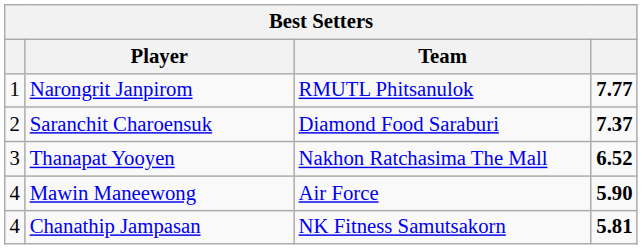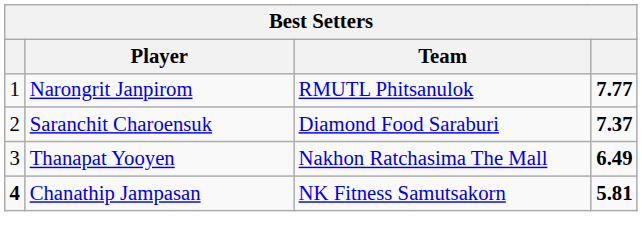 <table class="wikitable sortable" style=font-size:90%>
 <tr>
 <th colspan=4>Best Setters</th>
 </tr>
 <tr>
 <th></th>
 <th width=180>Player</th>
 <th width=200>Team</th>
 <th width=20></th>
 </tr>
 <tr>
 <td align=center>1</td>
 <td> <a href='#'>Narongrit Janpirom</a></td>
 <td><a href='#'>RMUTL Phitsanulok</a></td>
 <td align=center><strong>7.77</strong></td>
 </tr>
 <tr>
 <td align=center>2</td>
 <td> <a href='#'>Saranchit Charoensuk</a></td>
 <td><a href='#'>Diamond Food Saraburi</a></td>
 <td align=center><strong>7.37</strong></td>
 </tr>
 <tr>
 <td align=center>3</td>
 <td> <a href='#'>Thanapat Yooyen</a></td>
 <td><a href='#'>Nakhon Ratchasima The Mall</a></td>
-<td align=center><strong>6.52</strong></td>
+<td align=center><strong>6.49</strong></td>
 </tr>
 <tr>
-<td align=center>4</td>
-<td> <a href='#'>Mawin Maneewong</a></td>
-<td><a href='#'>Air Force</a></td>
-<td align=center><strong>5.90</strong></td>
-</tr>
-<tr>
-<td align=center>4</td>
+<td align=center><strong>4</strong></td>
 <td> <a href='#'>Chanathip Jampasan</a></td>
 <td><a href='#'>NK Fitness Samutsakorn</a></td>
 <td align=center><strong>5.81</strong></td>
 </tr>
 </table>
